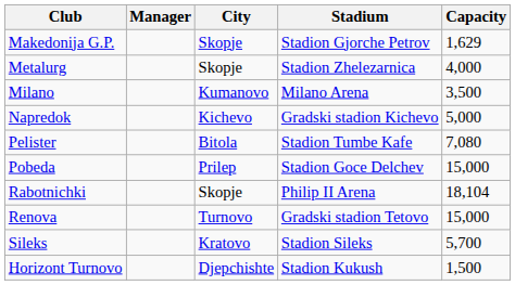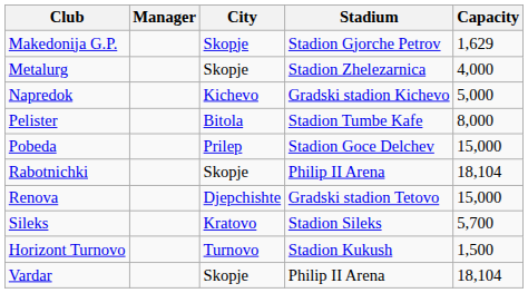 <table class="wikitable sortable">
 <tr>
 <th>Club</th>
 <th>Manager</th>
 <th>City</th>
 <th>Stadium</th>
 <th>Capacity</th>
 </tr>
 <tr>
 <td><a href='#'>Makedonija G.P.</a></td>
 <td> </td>
 <td><a href='#'>Skopje</a></td>
 <td><a href='#'>Stadion Gjorche Petrov</a></td>
 <td>1,629</td>
 </tr>
 <tr>
 <td><a href='#'>Metalurg</a></td>
 <td> </td>
 <td>Skopje</td>
 <td><a href='#'>Stadion Zhelezarnica</a></td>
 <td>4,000</td>
 </tr>
 <tr>
-<td><a href='#'>Milano</a></td>
-<td> </td>
-<td><a href='#'>Kumanovo</a></td>
-<td><a href='#'>Milano Arena</a></td>
-<td>3,500</td>
-</tr>
-<tr>
 <td><a href='#'>Napredok</a></td>
 <td> </td>
 <td><a href='#'>Kichevo</a></td>
 <td><a href='#'>Gradski stadion Kichevo</a></td>
 <td>5,000</td>
 </tr>
 <tr>
 <td><a href='#'>Pelister</a></td>
 <td> </td>
 <td><a href='#'>Bitola</a></td>
 <td><a href='#'>Stadion Tumbe Kafe</a></td>
-<td>7,080</td>
+<td>8,000</td>
 </tr>
 <tr>
 <td><a href='#'>Pobeda</a></td>
 <td> </td>
 <td><a href='#'>Prilep</a></td>
 <td><a href='#'>Stadion Goce Delchev</a></td>
 <td>15,000</td>
 </tr>
 <tr>
 <td><a href='#'>Rabotnichki</a></td>
 <td> </td>
 <td>Skopje</td>
 <td><a href='#'>Philip II Arena</a></td>
 <td>18,104</td>
 </tr>
 <tr>
 <td><a href='#'>Renova</a></td>
 <td> </td>
-<td><a href='#'>Turnovo</a></td>
+<td><a href='#'>Djepchishte</a></td>
 <td><a href='#'>Gradski stadion Tetovo</a></td>
 <td>15,000</td>
 </tr>
 <tr>
 <td><a href='#'>Sileks</a></td>
 <td> </td>
 <td><a href='#'>Kratovo</a></td>
 <td><a href='#'>Stadion Sileks</a></td>
 <td>5,700</td>
 </tr>
 <tr>
 <td><a href='#'>Horizont Turnovo</a></td>
 <td> </td>
-<td><a href='#'>Djepchishte</a></td>
+<td><a href='#'>Turnovo</a></td>
 <td><a href='#'>Stadion Kukush</a></td>
 <td>1,500</td>
 </tr>
+<tr>
+<td><a href='#'>Vardar</a></td>
+<td> </td>
+<td>Skopje</td>
+<td>Philip II Arena</td>
+<td>18,104</td>
+</tr>
 </table>
